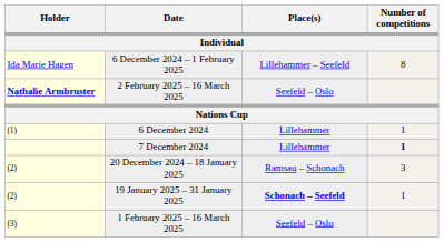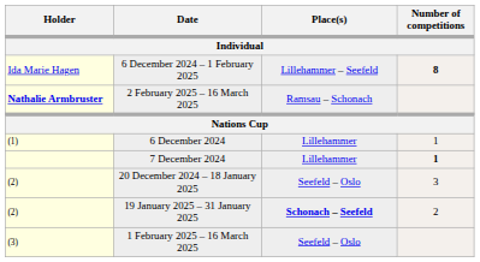 <table class="wikitable plainrowheaders" style="background:#fff; font-size:86%; line-height:16px; border:grey solid 1px; border-collapse:collapse;">
 <tr>
 <th style="width:14em;"> Holder</th>
 <th style="width:22em;">Date</th>
 <th style="width:19em;">Place(s)</th>
 <th style="width:8em;">Number of competitions</th>
 </tr>
 <tr style="background:#EEEEEE;">
 <th scope="col" colspan=4 bgcolor="FFFF99" style="border-top-width:5px"><strong>Individual</strong></th>
 </tr>
 <tr>
 <td bgcolor=FFFFE0> <a href='#'>Ida Marie Hagen</a></td>
 <td align=center bgcolor=#EEEEEE>6 December 2024 – 1 February 2025</td>
 <td align=center bgcolor=#EEEEEE> <a href='#'>Lillehammer</a> –  <a href='#'>Seefeld</a></td>
-<td align=center bgcolor=#F4F0EC>8</td>
+<td align=center bgcolor=#F4F0EC><strong>8</strong></td>
 </tr>
 <tr>
 <td bgcolor=FFFFE0> <strong><a href='#'>Nathalie Armbruster</a></strong></td>
 <td align=center bgcolor=#EEEEEE>2 February 2025 – 16 March 2025</td>
-<td align=center bgcolor=#EEEEEE> <a href='#'>Seefeld</a> –  <a href='#'>Oslo</a></td>
+<td align=center bgcolor=#EEEEEE> <a href='#'>Ramsau</a> –  <a href='#'>Schonach</a></td>
 <td align=center bgcolor=#F4F0EC><strong></strong></td>
 </tr>
 <tr>
 </tr>
 <tr style="background:#EEEEEE;">
 <th scope="col" colspan=7 bgocolor=#FFFF99 style="border-top-width:5px"><strong>Nations Cup</strong></th>
 </tr>
 <tr>
 <td bgcolor=FFFFE0> <small>(1)</small></td>
 <td align=center bgcolor=#EEEEEE>6 December 2024</td>
 <td align=center bgcolor=#EEEEEE> <a href='#'>Lillehammer</a></td>
 <td align=center bgcolor=#F4F0EC>1</td>
 </tr>
 <tr>
 <td bgcolor=FFFFE0></td>
 <td align=center bgcolor=#EEEEEE>7 December 2024</td>
 <td align=center bgcolor=#EEEEEE> <a href='#'>Lillehammer</a></td>
 <td align=center bgcolor=#F4F0EC><strong>1</strong></td>
 </tr>
 <tr>
 <td bgcolor=FFFFE0> <small>(2)</small></td>
 <td align=center bgcolor=#EEEEEE>20 December 2024 – 18 January 2025</td>
-<td align=center bgcolor=#EEEEEE> <a href='#'>Ramsau</a> –  <a href='#'>Schonach</a></td>
+<td align=center bgcolor=#EEEEEE> <a href='#'>Seefeld</a> –  <a href='#'>Oslo</a></td>
 <td align=center bgcolor=#F4F0EC>3</td>
 </tr>
 <tr>
 <td bgcolor=FFFFE0> <small>(2)</small></td>
 <td align=center bgcolor=#EEEEEE>19 January 2025 – 31 January 2025</td>
 <td align=center bgcolor=#EEEEEE><strong> <a href='#'>Schonach</a> –  <a href='#'>Seefeld</a></strong></td>
-<td align=center bgcolor=#F4F0EC>1</td>
+<td align=center bgcolor=#F4F0EC>2</td>
 </tr>
 <tr>
 <td bgcolor=FFFFE0><strong></strong> <small>(3)</small></td>
 <td align=center bgcolor=#EEEEEE>1 February 2025 – 16 March 2025</td>
 <td align=center bgcolor=#EEEEEE> <a href='#'>Seefeld</a> –  <a href='#'>Oslo</a></td>
 <td align=center bgcolor=#F4F0EC><strong></strong></td>
 </tr>
 </table>
